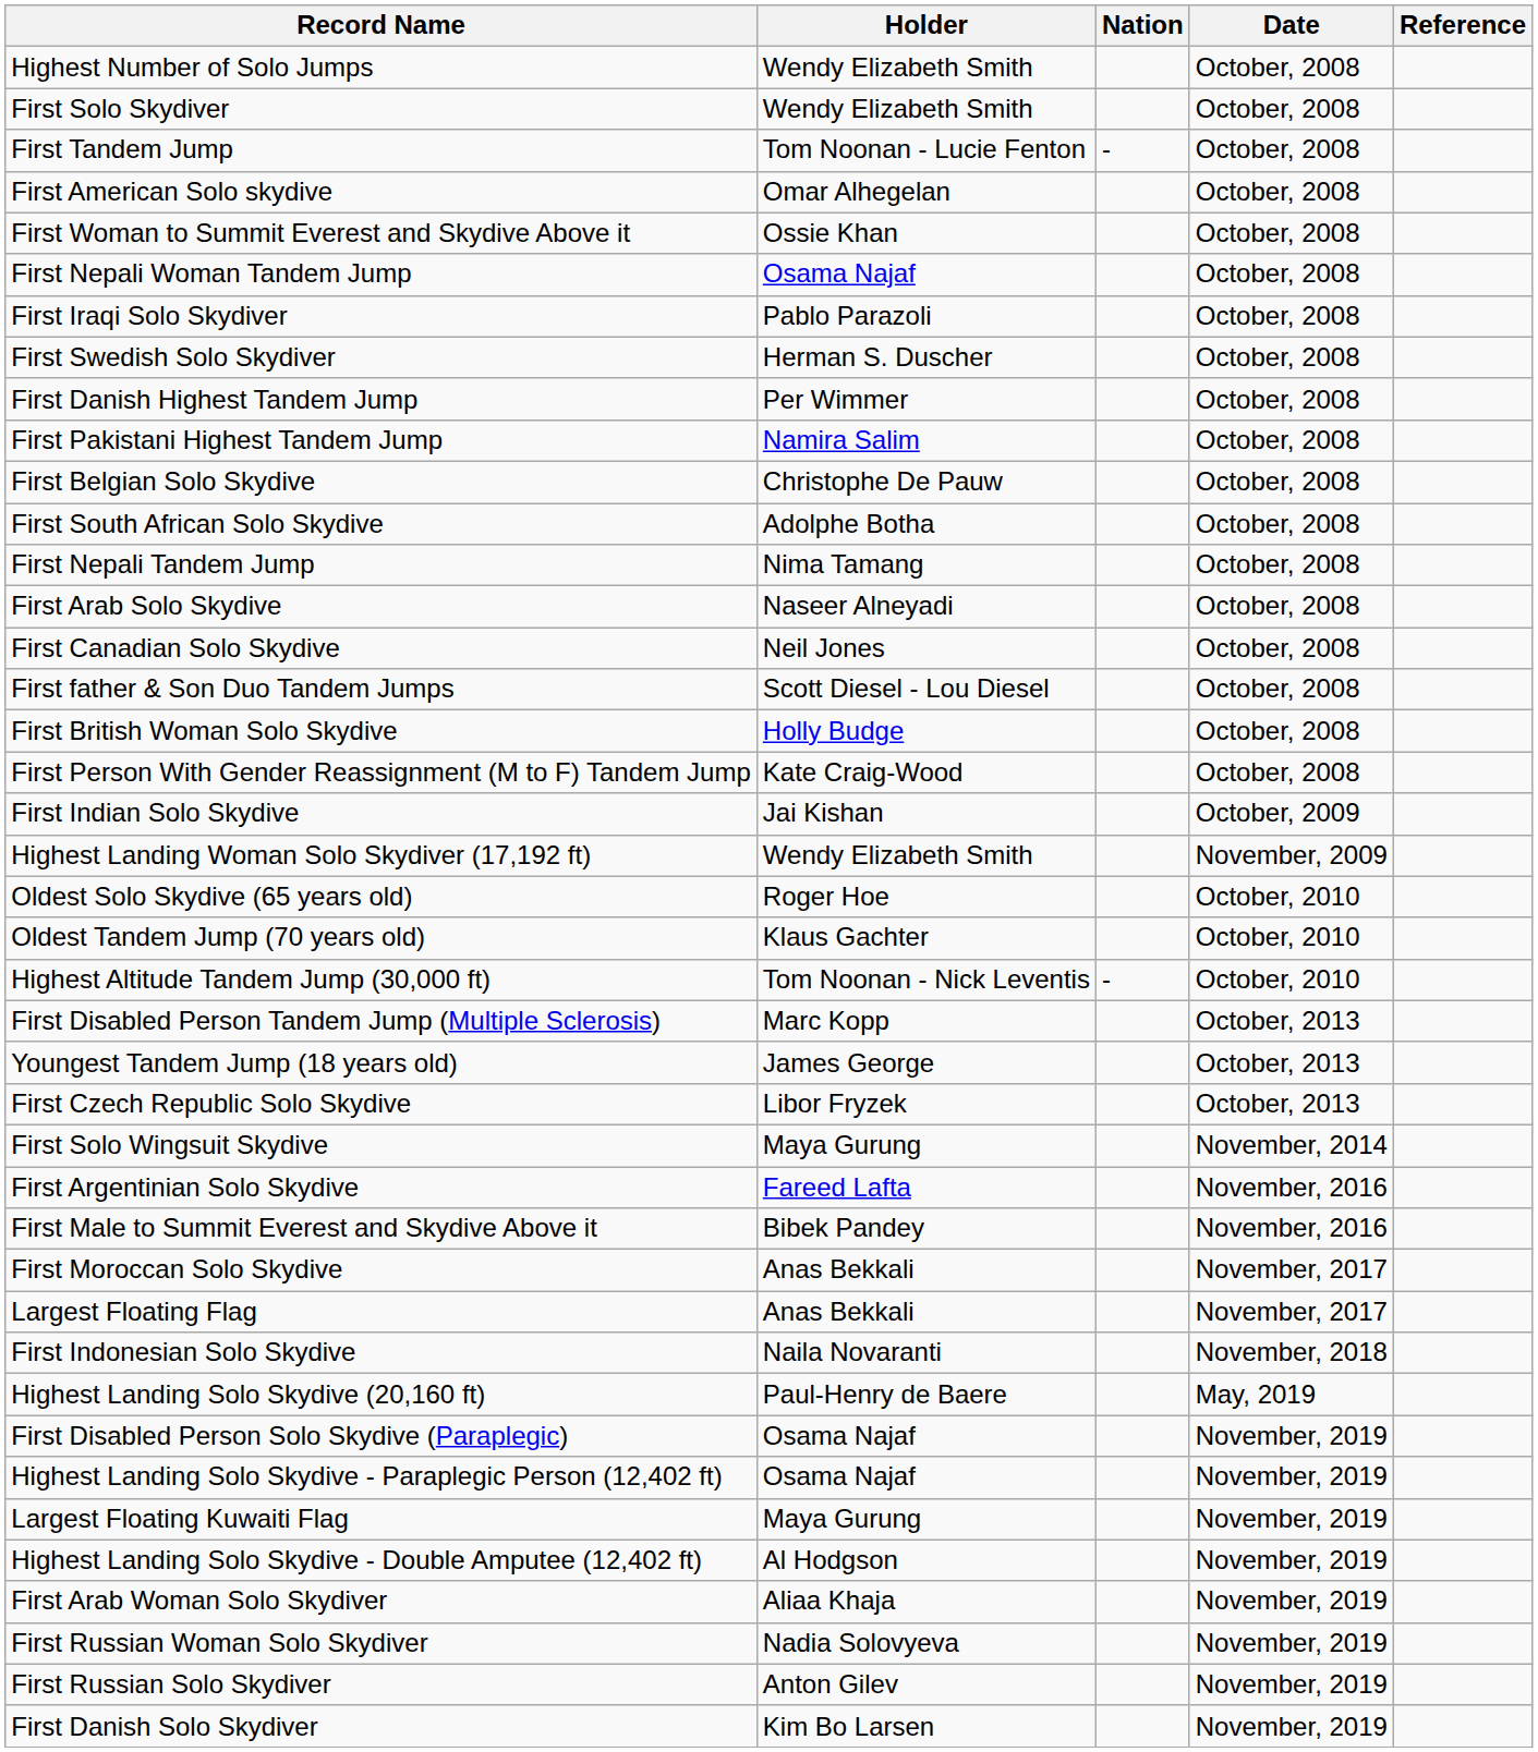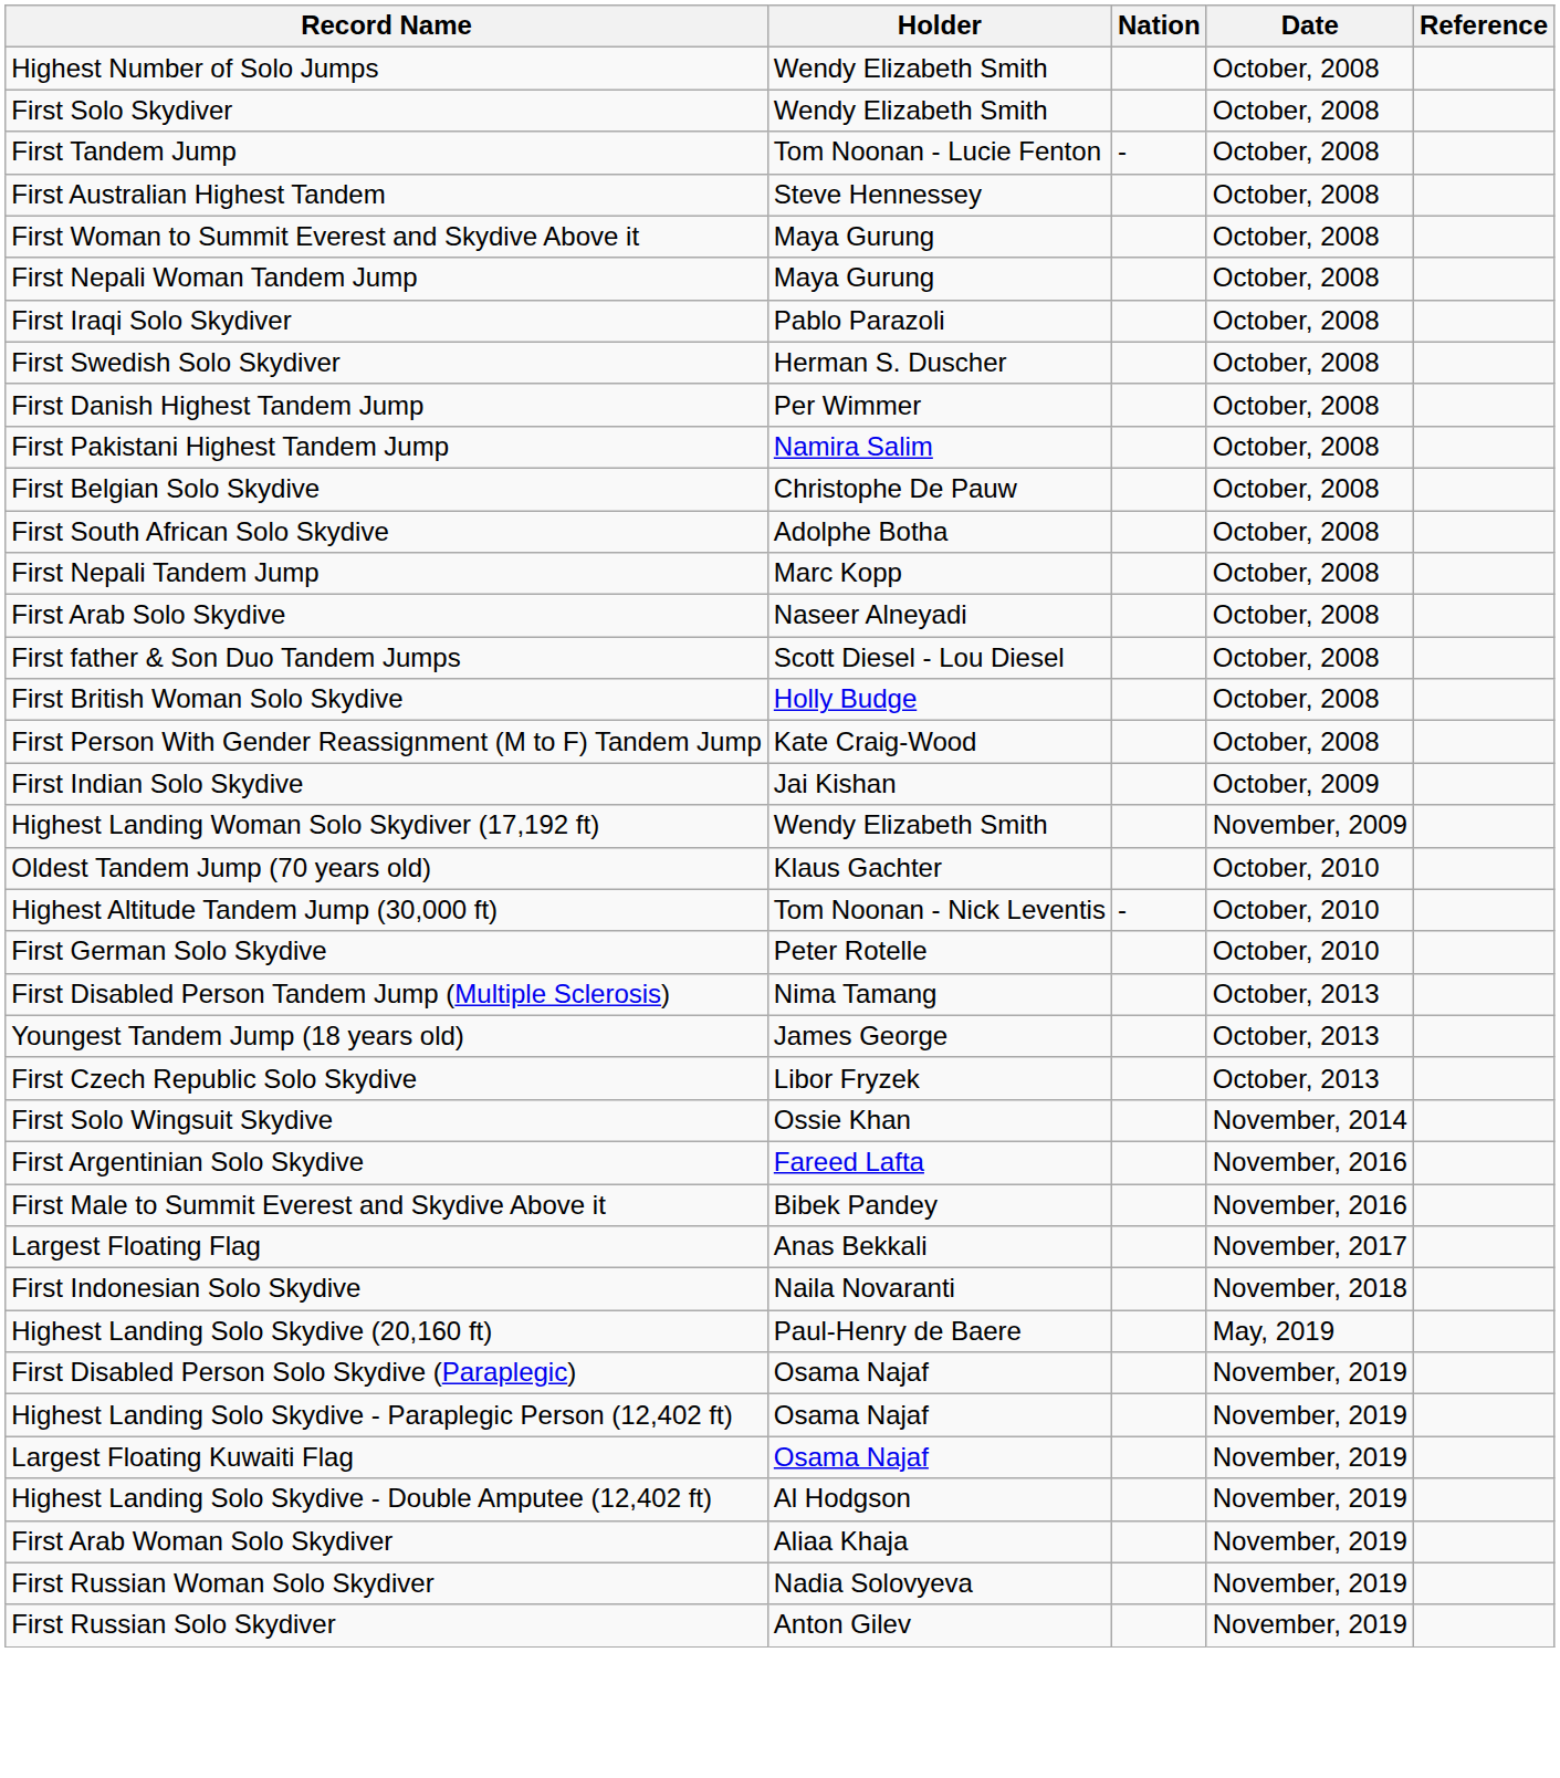 <table class="wikitable">
 <tr>
 <th>Record Name</th>
 <th>Holder</th>
 <th>Nation</th>
 <th>Date</th>
 <th>Reference</th>
 </tr>
 <tr>
 <td>Highest Number of Solo Jumps</td>
 <td>Wendy Elizabeth Smith</td>
 <td></td>
 <td>October, 2008</td>
 <td></td>
 </tr>
 <tr>
 <td>First Solo Skydiver</td>
 <td>Wendy Elizabeth Smith</td>
 <td></td>
 <td>October, 2008</td>
 <td></td>
 </tr>
 <tr>
 <td>First Tandem Jump</td>
 <td>Tom Noonan - Lucie Fenton</td>
 <td> - </td>
 <td>October, 2008</td>
 <td></td>
 </tr>
 <tr>
-<td>First American Solo skydive</td>
-<td>Omar Alhegelan</td>
+<td>First Australian Highest Tandem</td>
+<td>Steve Hennessey</td>
 <td></td>
 <td>October, 2008</td>
 <td></td>
 </tr>
 <tr>
 <td>First Woman to Summit Everest and Skydive Above it</td>
-<td>Ossie Khan</td>
+<td>Maya Gurung</td>
 <td></td>
 <td>October, 2008</td>
 <td></td>
 </tr>
 <tr>
 <td>First Nepali Woman Tandem Jump</td>
-<td><a href='#'>Osama Najaf</a></td>
+<td>Maya Gurung</td>
 <td></td>
 <td>October, 2008</td>
 <td></td>
 </tr>
 <tr>
 <td>First Iraqi Solo Skydiver</td>
 <td>Pablo Parazoli</td>
 <td></td>
 <td>October, 2008</td>
 <td></td>
 </tr>
 <tr>
 <td>First Swedish Solo Skydiver</td>
 <td>Herman S. Duscher</td>
 <td></td>
 <td>October, 2008</td>
 <td></td>
 </tr>
 <tr>
 <td>First Danish Highest Tandem Jump</td>
 <td>Per Wimmer</td>
 <td></td>
 <td>October, 2008</td>
 <td></td>
 </tr>
 <tr>
 <td>First Pakistani Highest Tandem Jump</td>
 <td><a href='#'>Namira Salim</a></td>
 <td></td>
 <td>October, 2008</td>
 <td></td>
 </tr>
 <tr>
 <td>First Belgian Solo Skydive</td>
 <td>Christophe De Pauw</td>
 <td></td>
 <td>October, 2008</td>
 <td></td>
 </tr>
 <tr>
 <td>First South African Solo Skydive</td>
 <td>Adolphe Botha</td>
 <td></td>
 <td>October, 2008</td>
 <td></td>
 </tr>
 <tr>
 <td>First Nepali Tandem Jump</td>
-<td>Nima Tamang</td>
+<td>Marc Kopp</td>
 <td></td>
 <td>October, 2008</td>
 <td></td>
 </tr>
 <tr>
 <td>First Arab Solo Skydive</td>
 <td>Naseer Alneyadi</td>
-<td></td>
-<td>October, 2008</td>
-<td></td>
-</tr>
-<tr>
-<td>First Canadian Solo Skydive</td>
-<td>Neil Jones</td>
 <td></td>
 <td>October, 2008</td>
 <td></td>
 </tr>
 <tr>
 <td>First father & Son Duo Tandem Jumps</td>
 <td>Scott Diesel - Lou Diesel</td>
 <td></td>
 <td>October, 2008</td>
 <td></td>
 </tr>
 <tr>
 <td>First British Woman Solo Skydive</td>
 <td><a href='#'>Holly Budge</a></td>
 <td></td>
 <td>October, 2008</td>
 <td></td>
 </tr>
 <tr>
 <td>First Person With Gender Reassignment (M to F) Tandem Jump</td>
 <td>Kate Craig-Wood</td>
 <td></td>
 <td>October, 2008</td>
 <td></td>
 </tr>
 <tr>
 <td>First Indian Solo Skydive</td>
 <td>Jai Kishan</td>
 <td></td>
 <td>October, 2009</td>
 <td></td>
 </tr>
 <tr>
 <td>Highest Landing Woman Solo Skydiver (17,192 ft)</td>
 <td>Wendy Elizabeth Smith</td>
 <td></td>
 <td>November, 2009</td>
 <td></td>
 </tr>
 <tr>
-<td>Oldest Solo Skydive (65 years old)</td>
-<td>Roger Hoe</td>
-<td></td>
-<td>October, 2010</td>
-<td></td>
-</tr>
-<tr>
 <td>Oldest Tandem Jump (70 years old)</td>
 <td>Klaus Gachter</td>
 <td></td>
 <td>October, 2010</td>
 <td></td>
 </tr>
 <tr>
 <td>Highest Altitude Tandem Jump (30,000 ft)</td>
 <td>Tom Noonan - Nick Leventis</td>
 <td> - </td>
 <td>October, 2010</td>
 <td></td>
 </tr>
 <tr>
+<td>First German Solo Skydive</td>
+<td>Peter Rotelle</td>
+<td></td>
+<td>October, 2010</td>
+<td></td>
+</tr>
+<tr>
 <td>First Disabled Person Tandem Jump (<a href='#'>Multiple Sclerosis</a>)</td>
-<td>Marc Kopp</td>
+<td>Nima Tamang</td>
 <td></td>
 <td>October, 2013</td>
 <td></td>
 </tr>
 <tr>
 <td>Youngest Tandem Jump (18 years old)</td>
 <td>James George</td>
 <td></td>
 <td>October, 2013</td>
 <td></td>
 </tr>
 <tr>
 <td>First Czech Republic Solo Skydive</td>
 <td>Libor Fryzek</td>
 <td></td>
 <td>October, 2013</td>
 <td></td>
 </tr>
 <tr>
 <td>First Solo Wingsuit Skydive</td>
-<td>Maya Gurung</td>
+<td>Ossie Khan</td>
 <td></td>
 <td>November, 2014</td>
 <td></td>
 </tr>
 <tr>
 <td>First Argentinian Solo Skydive</td>
 <td><a href='#'>Fareed Lafta</a></td>
 <td></td>
 <td>November, 2016</td>
 <td></td>
 </tr>
 <tr>
 <td>First Male to Summit Everest and Skydive Above it</td>
 <td>Bibek Pandey</td>
 <td></td>
 <td>November, 2016</td>
-<td></td>
-</tr>
-<tr>
-<td>First Moroccan Solo Skydive</td>
-<td>Anas Bekkali</td>
-<td></td>
-<td>November, 2017</td>
 <td></td>
 </tr>
 <tr>
 <td>Largest Floating Flag</td>
 <td>Anas Bekkali</td>
 <td></td>
 <td>November, 2017</td>
 <td></td>
 </tr>
 <tr>
 <td>First Indonesian Solo Skydive</td>
 <td>Naila Novaranti</td>
 <td></td>
 <td>November, 2018</td>
 <td></td>
 </tr>
 <tr>
 <td>Highest Landing Solo Skydive (20,160 ft)</td>
 <td>Paul-Henry de Baere</td>
 <td></td>
 <td>May, 2019</td>
 <td></td>
 </tr>
 <tr>
 <td>First Disabled Person Solo Skydive (<a href='#'>Paraplegic</a>)</td>
 <td>Osama Najaf</td>
 <td></td>
 <td>November, 2019</td>
 <td></td>
 </tr>
 <tr>
 <td>Highest Landing Solo Skydive - Paraplegic Person (12,402 ft)</td>
 <td>Osama Najaf</td>
 <td></td>
 <td>November, 2019</td>
 <td></td>
 </tr>
 <tr>
 <td>Largest Floating Kuwaiti Flag</td>
-<td>Maya Gurung</td>
+<td><a href='#'>Osama Najaf</a></td>
 <td></td>
 <td>November, 2019</td>
 <td></td>
 </tr>
 <tr>
 <td>Highest Landing Solo Skydive - Double Amputee (12,402 ft)</td>
 <td>Al Hodgson</td>
 <td></td>
 <td>November, 2019</td>
 <td></td>
 </tr>
 <tr>
 <td>First Arab Woman Solo Skydiver</td>
 <td>Aliaa Khaja</td>
 <td></td>
 <td>November, 2019</td>
 <td></td>
 </tr>
 <tr>
 <td>First Russian Woman Solo Skydiver</td>
 <td>Nadia Solovyeva</td>
 <td></td>
 <td>November, 2019</td>
 <td></td>
 </tr>
 <tr>
 <td>First Russian Solo Skydiver</td>
 <td>Anton Gilev</td>
 <td></td>
 <td>November, 2019</td>
 <td></td>
 </tr>
-<tr>
-<td>First Danish Solo Skydiver</td>
-<td>Kim Bo Larsen</td>
-<td></td>
-<td>November, 2019</td>
-<td></td>
-</tr>
 </table>
